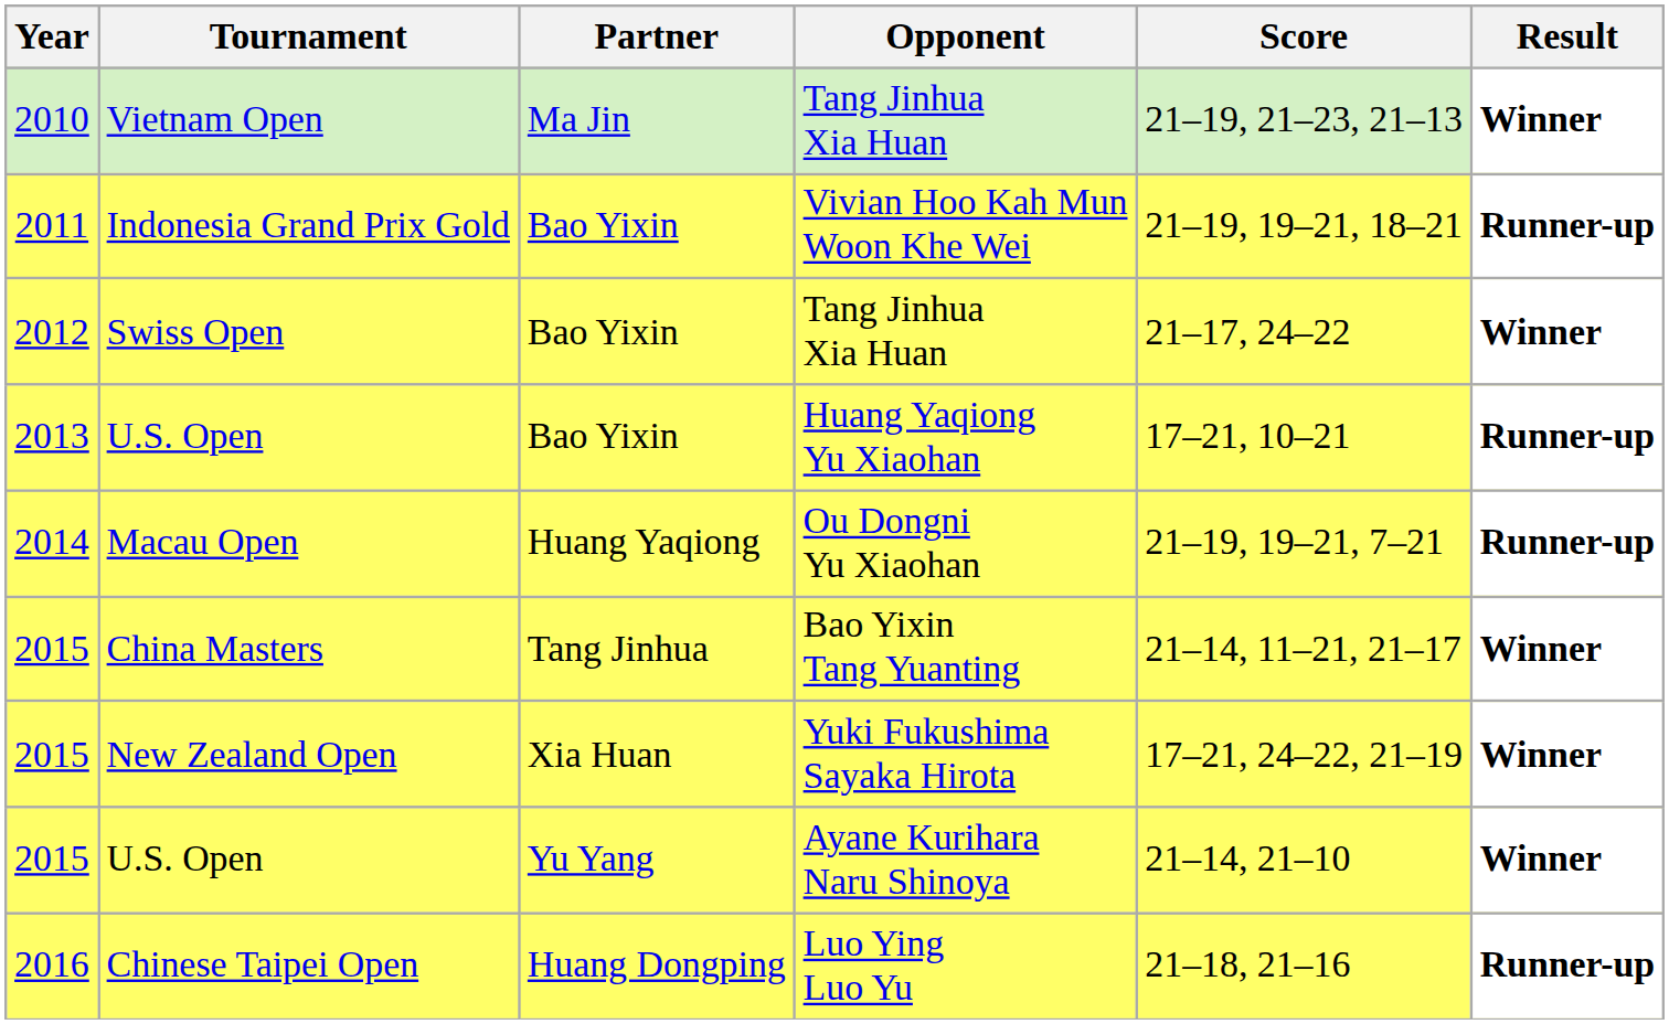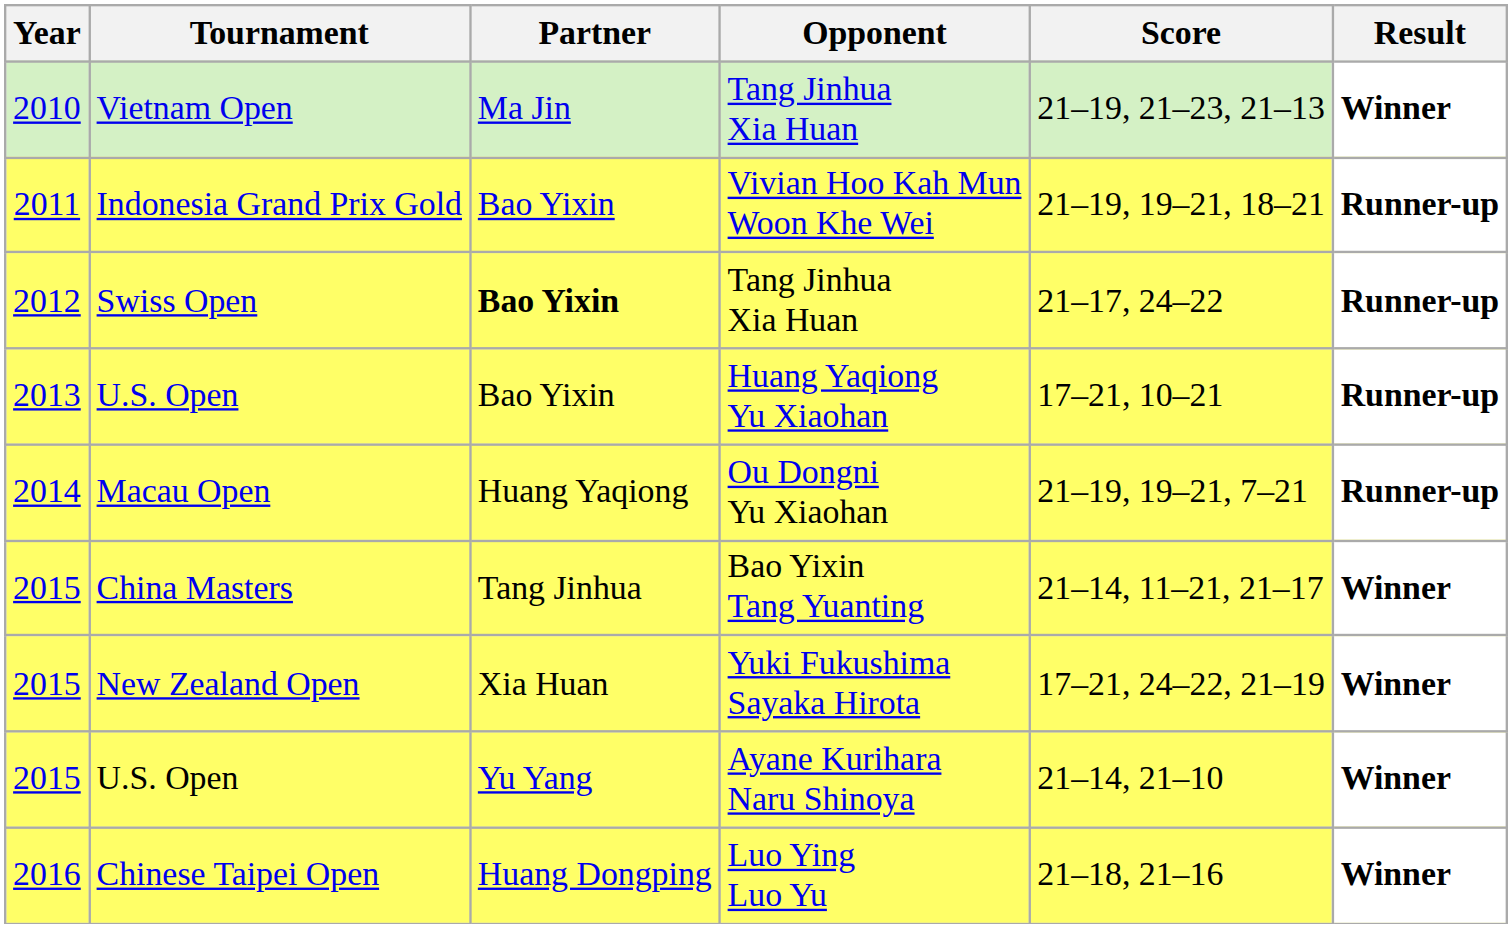 <table class="sortable wikitable" style="font-size: 90%;">
 <tr>
 <th>Year</th>
 <th>Tournament</th>
 <th>Partner</th>
 <th>Opponent</th>
 <th>Score</th>
 <th>Result</th>
 </tr>
 <tr style="background:#D4F1C5">
 <td align="center"><a href='#'>2010</a></td>
 <td align="left"><a href='#'>Vietnam Open</a></td>
 <td align="left"> <a href='#'>Ma Jin</a></td>
 <td align="left"> <a href='#'>Tang Jinhua</a> <br>  <a href='#'>Xia Huan</a></td>
 <td align="left">21–19, 21–23, 21–13</td>
 <td style="text-align:left; background:white"> <strong>Winner</strong></td>
 </tr>
 <tr style="background:#FFFF67">
 <td align="center"><a href='#'>2011</a></td>
 <td align="left"><a href='#'>Indonesia Grand Prix Gold</a></td>
 <td align="left"> <a href='#'>Bao Yixin</a></td>
 <td align="left"> <a href='#'>Vivian Hoo Kah Mun</a> <br>  <a href='#'>Woon Khe Wei</a></td>
 <td align="left">21–19, 19–21, 18–21</td>
 <td style="text-align:left; background:white"> <strong>Runner-up</strong></td>
 </tr>
 <tr style="background:#FFFF67">
 <td align="center"><a href='#'>2012</a></td>
 <td align="left"><a href='#'>Swiss Open</a></td>
-<td align="left"> Bao Yixin</td>
+<td align="left"><strong> Bao Yixin</strong></td>
 <td align="left"> Tang Jinhua <br>  Xia Huan</td>
 <td align="left">21–17, 24–22</td>
-<td style="text-align:left; background:white"> <strong>Winner</strong></td>
+<td style="text-align:left; background:white"> <strong>Runner-up</strong></td>
 </tr>
 <tr style="background:#FFFF67">
 <td align="center"><a href='#'>2013</a></td>
 <td align="left"><a href='#'>U.S. Open</a></td>
 <td align="left"> Bao Yixin</td>
 <td align="left"> <a href='#'>Huang Yaqiong</a> <br>  <a href='#'>Yu Xiaohan</a></td>
 <td align="left">17–21, 10–21</td>
 <td style="text-align:left; background:white"> <strong>Runner-up</strong></td>
 </tr>
 <tr style="background:#FFFF67">
 <td align="center"><a href='#'>2014</a></td>
 <td align="left"><a href='#'>Macau Open</a></td>
 <td align="left"> Huang Yaqiong</td>
 <td align="left"> <a href='#'>Ou Dongni</a> <br>  Yu Xiaohan</td>
 <td align="left">21–19, 19–21, 7–21</td>
 <td style="text-align:left; background:white"> <strong>Runner-up</strong></td>
 </tr>
 <tr style="background:#FFFF67">
 <td align="center"><a href='#'>2015</a></td>
 <td align="left"><a href='#'>China Masters</a></td>
 <td align="left"> Tang Jinhua</td>
 <td align="left"> Bao Yixin <br>  <a href='#'>Tang Yuanting</a></td>
 <td align="left">21–14, 11–21, 21–17</td>
 <td style="text-align:left; background:white"> <strong>Winner</strong></td>
 </tr>
 <tr style="background:#FFFF67">
 <td align="center"><a href='#'>2015</a></td>
 <td align="left"><a href='#'>New Zealand Open</a></td>
 <td align="left"> Xia Huan</td>
 <td align="left"> <a href='#'>Yuki Fukushima</a> <br>  <a href='#'>Sayaka Hirota</a></td>
 <td align="left">17–21, 24–22, 21–19</td>
 <td style="text-align:left; background:white"> <strong>Winner</strong></td>
 </tr>
 <tr style="background:#FFFF67">
 <td align="center"><a href='#'>2015</a></td>
 <td align="left">U.S. Open</td>
 <td align="left"> <a href='#'>Yu Yang</a></td>
 <td align="left"> <a href='#'>Ayane Kurihara</a> <br>  <a href='#'>Naru Shinoya</a></td>
 <td align="left">21–14, 21–10</td>
 <td style="text-align:left; background:white"> <strong>Winner</strong></td>
 </tr>
 <tr style="background:#FFFF67">
 <td align="center"><a href='#'>2016</a></td>
 <td align="left"><a href='#'>Chinese Taipei Open</a></td>
 <td align="left"> <a href='#'>Huang Dongping</a></td>
 <td align="left"> <a href='#'>Luo Ying</a> <br>  <a href='#'>Luo Yu</a></td>
 <td align="left">21–18, 21–16</td>
-<td style="text-align:left; background:white"> <strong>Runner-up</strong></td>
+<td style="text-align:left; background:white"> <strong>Winner</strong></td>
 </tr>
 </table>
